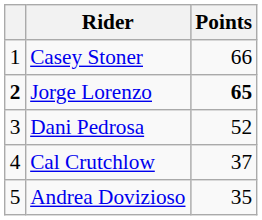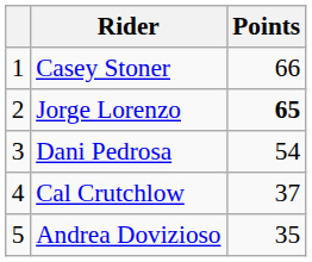 <table class="wikitable" style="font-size: 95%;">
 <tr>
 <th></th>
 <th>Rider</th>
 <th>Points</th>
 </tr>
 <tr>
 <td align=center>1</td>
 <td> <a href='#'>Casey Stoner</a></td>
 <td align=right>66</td>
 </tr>
 <tr>
-<td align=center><strong>2</strong></td>
+<td align=center>2</td>
 <td> <a href='#'>Jorge Lorenzo</a></td>
 <td align=right><strong>65</strong></td>
 </tr>
 <tr>
 <td align=center>3</td>
 <td> <a href='#'>Dani Pedrosa</a></td>
-<td align=right>52</td>
+<td align=right>54</td>
 </tr>
 <tr>
 <td align=center>4</td>
 <td> <a href='#'>Cal Crutchlow</a></td>
 <td align=right>37</td>
 </tr>
 <tr>
 <td align=center>5</td>
 <td> <a href='#'>Andrea Dovizioso</a></td>
 <td align=right>35</td>
 </tr>
 </table>
